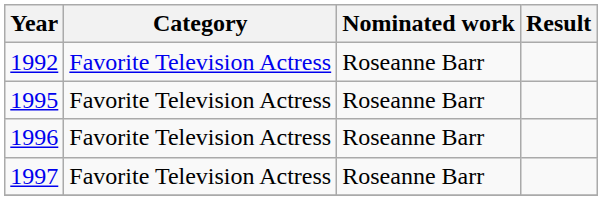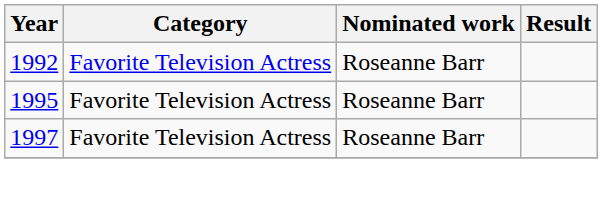 <table class="wikitable">
 <tr>
 <th>Year</th>
 <th>Category</th>
 <th>Nominated work</th>
 <th>Result</th>
 </tr>
 <tr>
 <td><a href='#'>1992</a></td>
 <td><a href='#'>Favorite Television Actress</a></td>
 <td>Roseanne Barr</td>
 <td></td>
 </tr>
 <tr>
 <td><a href='#'>1995</a></td>
 <td>Favorite Television Actress</td>
 <td>Roseanne Barr</td>
 <td></td>
 </tr>
 <tr>
-<td><a href='#'>1996</a></td>
-<td>Favorite Television Actress</td>
-<td>Roseanne Barr</td>
-<td></td>
-</tr>
-<tr>
 <td><a href='#'>1997</a></td>
 <td>Favorite Television Actress</td>
 <td>Roseanne Barr</td>
 <td></td>
 </tr>
 <tr>
 </tr>
 </table>
